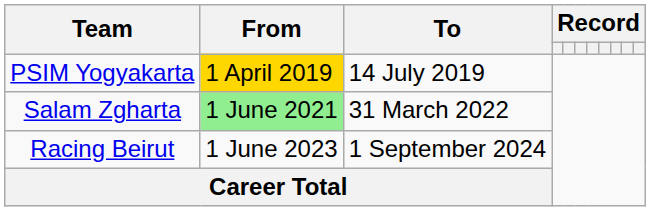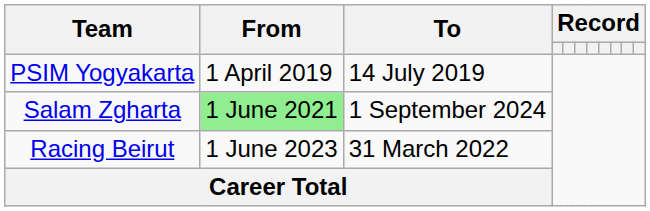 <table class="wikitable" style="text-align: center">
 <tr>
 <th rowspan=2>Team</th>
 <th rowspan=2>From</th>
 <th rowspan=2>To</th>
 <th colspan=8>Record</th>
 </tr>
 <tr>
 <th></th>
 <th></th>
 <th></th>
 <th></th>
 <th></th>
 <th></th>
 <th></th>
 <th></th>
 </tr>
 <tr>
 <td><a href='#'>PSIM Yogyakarta</a></td>
-<td align="left" style="background: gold;">1 April 2019</td>
+<td align="left">1 April 2019</td>
 <td align="left">14 July 2019<br></td>
 </tr>
 <tr>
 <td><a href='#'>Salam Zgharta</a></td>
 <td align=left style="background: lightgreen;">1 June 2021</td>
-<td align=left>31 March 2022<br></td>
+<td align=left>1 September 2024<br></td>
 </tr>
 <tr>
 <td><a href='#'>Racing Beirut</a></td>
 <td align=left>1 June 2023</td>
-<td align=left>1 September 2024<br></td>
+<td align=left>31 March 2022<br></td>
 </tr>
 <tr>
 <th colspan=3>Career Total<br></th>
 </tr>
 </table>
